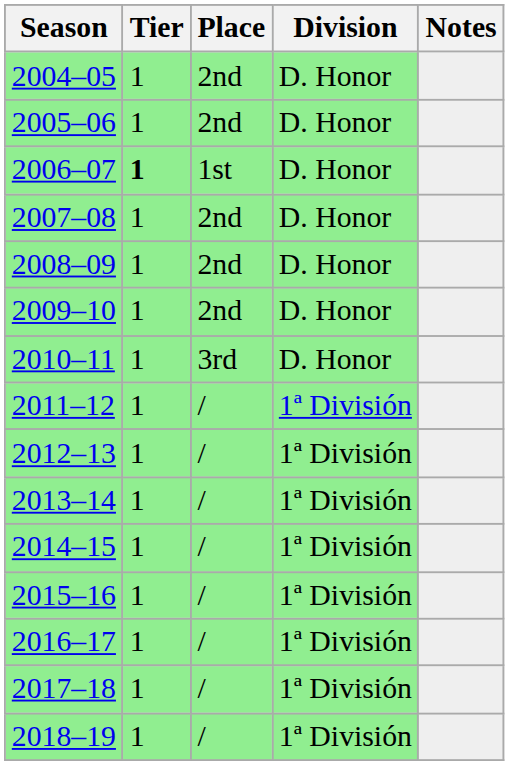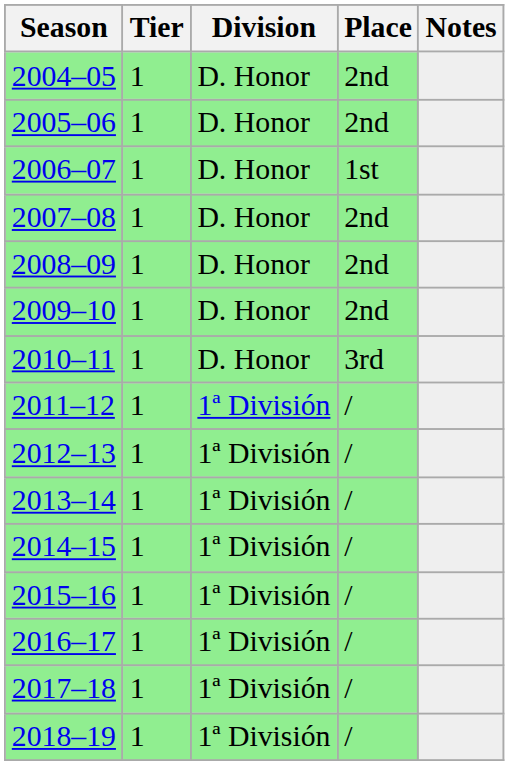 <table class="wikitable">
 <tr style="background:#f0f6fa;">
 <th>Season</th>
 <th>Tier</th>
+<th>Division</th>
 <th>Place</th>
-<th>Division</th>
 <th>Notes</th>
 </tr>
 <tr>
 <td style="background:#90EE90;"><a href='#'>2004–05</a></td>
 <td style="background:#90EE90;">1</td>
+<td style="background:#90EE90;">D. Honor</td>
 <td style="background:#90EE90;">2nd</td>
-<td style="background:#90EE90;">D. Honor</td>
 <th style="background:#efefef;"></th>
 </tr>
 <tr>
 <td style="background:#90EE90;"><a href='#'>2005–06</a></td>
 <td style="background:#90EE90;">1</td>
+<td style="background:#90EE90;">D. Honor</td>
 <td style="background:#90EE90;">2nd</td>
-<td style="background:#90EE90;">D. Honor</td>
 <th style="background:#efefef;"></th>
 </tr>
 <tr>
 <td style="background:#90EE90;"><a href='#'>2006–07</a></td>
-<td style="background:#90EE90;"><strong>1</strong></td>
+<td style="background:#90EE90;">1</td>
+<td style="background:#90EE90;">D. Honor</td>
 <td style="background:#90EE90;">1st</td>
-<td style="background:#90EE90;">D. Honor</td>
 <th style="background:#efefef;"></th>
 </tr>
 <tr>
 <td style="background:#90EE90;"><a href='#'>2007–08</a></td>
 <td style="background:#90EE90;">1</td>
+<td style="background:#90EE90;">D. Honor</td>
 <td style="background:#90EE90;">2nd</td>
-<td style="background:#90EE90;">D. Honor</td>
 <th style="background:#efefef;"></th>
 </tr>
 <tr>
 <td style="background:#90EE90;"><a href='#'>2008–09</a></td>
 <td style="background:#90EE90;">1</td>
+<td style="background:#90EE90;">D. Honor</td>
 <td style="background:#90EE90;">2nd</td>
-<td style="background:#90EE90;">D. Honor</td>
 <th style="background:#efefef;"></th>
 </tr>
 <tr>
 <td style="background:#90EE90;"><a href='#'>2009–10</a></td>
 <td style="background:#90EE90;">1</td>
+<td style="background:#90EE90;">D. Honor</td>
 <td style="background:#90EE90;">2nd</td>
-<td style="background:#90EE90;">D. Honor</td>
 <th style="background:#efefef;"></th>
 </tr>
 <tr>
 <td style="background:#90EE90;"><a href='#'>2010–11</a></td>
 <td style="background:#90EE90;">1</td>
+<td style="background:#90EE90;">D. Honor</td>
 <td style="background:#90EE90;">3rd</td>
-<td style="background:#90EE90;">D. Honor</td>
 <th style="background:#efefef;"></th>
 </tr>
 <tr>
 <td style="background:#90EE90;"><a href='#'>2011–12</a></td>
 <td style="background:#90EE90;">1</td>
+<td style="background:#90EE90;"><a href='#'>1ª División</a></td>
 <td style="background:#90EE90;"> / </td>
-<td style="background:#90EE90;"><a href='#'>1ª División</a></td>
 <th style="background:#efefef;"></th>
 </tr>
 <tr>
 <td style="background:#90EE90;"><a href='#'>2012–13</a></td>
 <td style="background:#90EE90;">1</td>
+<td style="background:#90EE90;">1ª División</td>
 <td style="background:#90EE90;"> / </td>
-<td style="background:#90EE90;">1ª División</td>
 <th style="background:#efefef;"></th>
 </tr>
 <tr>
 <td style="background:#90EE90;"><a href='#'>2013–14</a></td>
 <td style="background:#90EE90;">1</td>
+<td style="background:#90EE90;">1ª División</td>
 <td style="background:#90EE90;"> / </td>
-<td style="background:#90EE90;">1ª División</td>
 <th style="background:#efefef;"></th>
 </tr>
 <tr>
 <td style="background:#90EE90;"><a href='#'>2014–15</a></td>
 <td style="background:#90EE90;">1</td>
+<td style="background:#90EE90;">1ª División</td>
 <td style="background:#90EE90;"> / </td>
-<td style="background:#90EE90;">1ª División</td>
 <th style="background:#efefef;"></th>
 </tr>
 <tr>
 <td style="background:#90EE90;"><a href='#'>2015–16</a></td>
 <td style="background:#90EE90;">1</td>
+<td style="background:#90EE90;">1ª División</td>
 <td style="background:#90EE90;"> / </td>
-<td style="background:#90EE90;">1ª División</td>
 <th style="background:#efefef;"></th>
 </tr>
 <tr>
 <td style="background:#90EE90;"><a href='#'>2016–17</a></td>
 <td style="background:#90EE90;">1</td>
+<td style="background:#90EE90;">1ª División</td>
 <td style="background:#90EE90;"> / </td>
-<td style="background:#90EE90;">1ª División</td>
 <th style="background:#efefef;"></th>
 </tr>
 <tr>
 <td style="background:#90EE90;"><a href='#'>2017–18</a></td>
 <td style="background:#90EE90;">1</td>
+<td style="background:#90EE90;">1ª División</td>
 <td style="background:#90EE90;"> / </td>
-<td style="background:#90EE90;">1ª División</td>
 <th style="background:#efefef;"></th>
 </tr>
 <tr>
 <td style="background:#90EE90;"><a href='#'>2018–19</a></td>
 <td style="background:#90EE90;">1</td>
+<td style="background:#90EE90;">1ª División</td>
 <td style="background:#90EE90;"> / </td>
-<td style="background:#90EE90;">1ª División</td>
 <th style="background:#efefef;"></th>
 </tr>
 </table>
